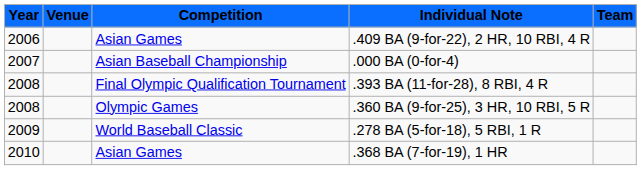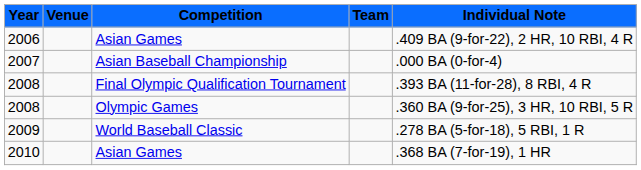 <table class="wikitable">
 <tr>
 <th style="background:#0A6EFF"><span>Year</span></th>
 <th style="background:#0A6EFF"><span>Venue</span></th>
 <th style="background:#0A6EFF"><span>Competition</span></th>
+<th style="background:#0A6EFF"><span>Team</span></th>
 <th style="background:#0A6EFF"><span>Individual Note</span></th>
-<th style="background:#0A6EFF"><span>Team</span></th>
 </tr>
 <tr>
 <td>2006</td>
 <td></td>
 <td><a href='#'>Asian Games</a></td>
+<td style="text-align:center"></td>
 <td>.409 BA (9-for-22), 2 HR, 10 RBI, 4 R</td>
-<td style="text-align:center"></td>
 </tr>
 <tr>
 <td>2007</td>
 <td></td>
 <td><a href='#'>Asian Baseball Championship</a></td>
+<td style="text-align:center"></td>
 <td>.000 BA (0-for-4)</td>
-<td style="text-align:center"></td>
 </tr>
 <tr>
 <td>2008</td>
 <td></td>
 <td><a href='#'>Final Olympic Qualification Tournament</a></td>
+<td style="text-align:center"></td>
 <td>.393 BA (11-for-28), 8 RBI, 4 R</td>
-<td style="text-align:center"></td>
 </tr>
 <tr>
 <td>2008</td>
 <td></td>
 <td><a href='#'>Olympic Games</a></td>
+<td style="text-align:center"></td>
 <td>.360 BA (9-for-25), 3 HR, 10 RBI, 5 R</td>
-<td style="text-align:center"></td>
 </tr>
 <tr>
 <td>2009</td>
 <td></td>
 <td><a href='#'>World Baseball Classic</a></td>
+<td style="text-align:center"></td>
 <td>.278 BA (5-for-18), 5 RBI, 1 R</td>
-<td style="text-align:center"></td>
 </tr>
 <tr>
 <td>2010</td>
 <td></td>
 <td><a href='#'>Asian Games</a></td>
+<td style="text-align:center"></td>
 <td>.368 BA (7-for-19), 1 HR</td>
-<td style="text-align:center"></td>
 </tr>
 </table>
